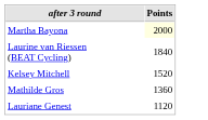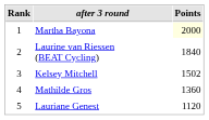 <table cellspacing="1" cellpadding="3" style="border:1px solid #aaa; font-size:90%;">
 <tr style="background:#e4e4e4;">
+<th style="border-bottom:1px solid #aaa; width:10px;">Rank</th>
 <th style="border-bottom:1px solid #aaa; width:200px; white-space:nowrap;"><em>after 3 round</em> </th>
 <th style="border-bottom:1px solid #aaa; width:20px;">Points</th>
 </tr>
 <tr>
+<td align=center>1</td>
 <td> <a href='#'>Martha Bayona</a></td>
 <td align=right style="background: lightyellow;">2000</td>
 </tr>
 <tr>
+<td align=center>2</td>
 <td> <a href='#'>Laurine van Riessen</a><br>(<a href='#'>BEAT Cycling</a>)</td>
 <td align=right>1840</td>
 </tr>
 <tr>
+<td align=center>3</td>
 <td> <a href='#'>Kelsey Mitchell</a></td>
-<td align=right>1520</td>
+<td align=right>1502</td>
 </tr>
 <tr>
+<td align=center>4</td>
 <td> <a href='#'>Mathilde Gros</a></td>
 <td align=right>1360</td>
 </tr>
 <tr>
+<td align=center>5</td>
 <td> <a href='#'>Lauriane Genest</a></td>
 <td align=right>1120</td>
 </tr>
 </table>
